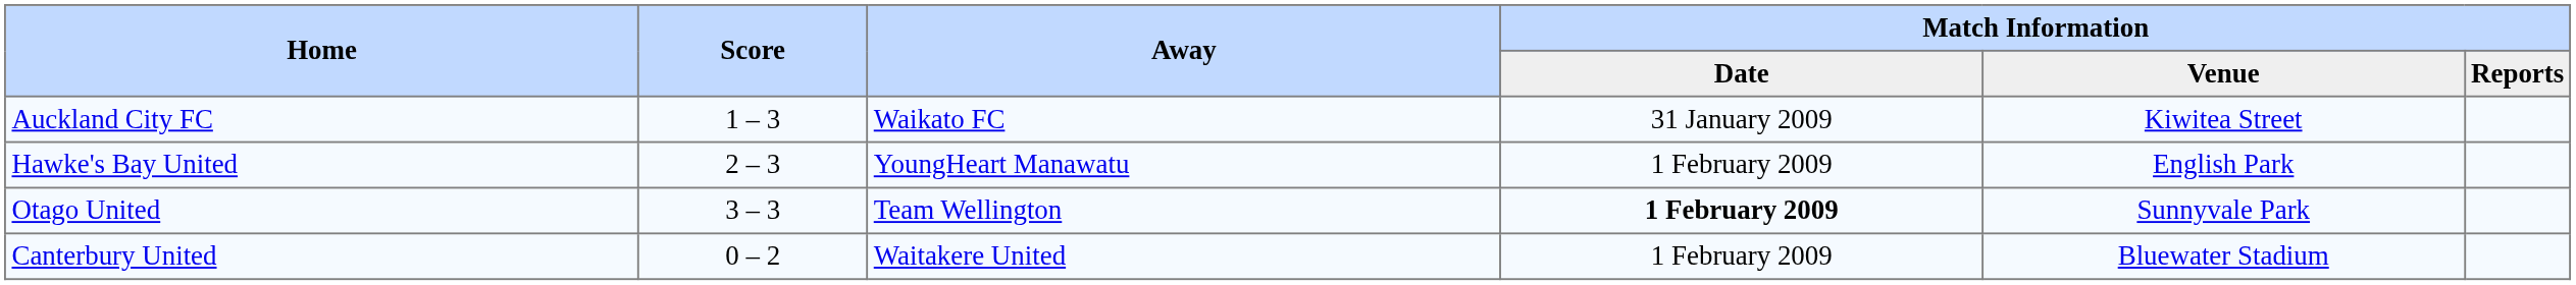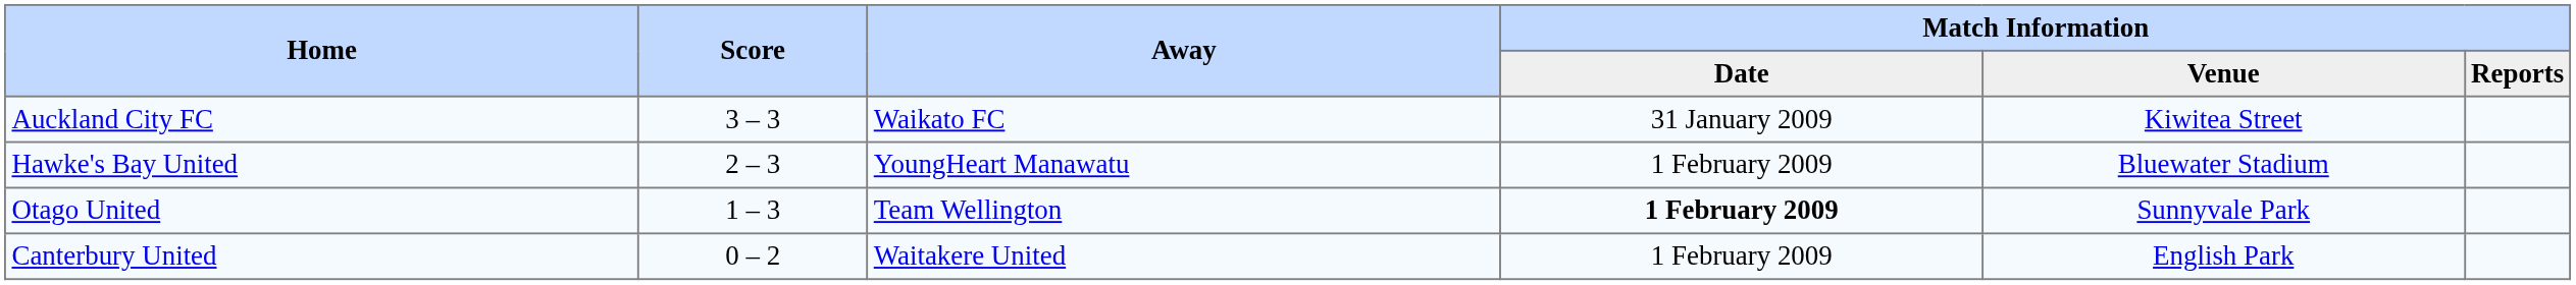 <table border=1 style="border-collapse:collapse; font-size:90%; text-align:center;" cellpadding=3 cellspacing=0 width=85%>
 <tr bgcolor=#C1D9FF>
 <th rowspan=2 width=25%>Home</th>
 <th rowspan=2 width=9%>Score</th>
 <th rowspan=2 width=25%>Away</th>
 <th colspan=9>Match Information</th>
 </tr>
 <tr bgcolor=#EFEFEF>
 <th width=19%>Date</th>
 <th width=19%>Venue</th>
 <th width=10%>Reports</th>
 </tr>
 <tr bgcolor=#F5FAFF>
 <td align=left> <a href='#'>Auckland City FC</a></td>
-<td>1 – 3</td>
+<td>3 – 3</td>
 <td align=left> <a href='#'>Waikato FC</a></td>
 <td>31 January 2009</td>
 <td><a href='#'>Kiwitea Street</a></td>
 <td></td>
 </tr>
 <tr bgcolor=#F5FAFF>
 <td align=left> <a href='#'>Hawke's Bay United</a></td>
 <td>2 – 3</td>
 <td align=left> <a href='#'>YoungHeart Manawatu</a></td>
 <td>1 February 2009</td>
-<td><a href='#'>English Park</a></td>
+<td><a href='#'>Bluewater Stadium</a></td>
 <td></td>
 </tr>
 <tr bgcolor=#F5FAFF>
 <td align=left> <a href='#'>Otago United</a></td>
-<td>3 – 3</td>
+<td>1 – 3</td>
 <td align=left> <a href='#'>Team Wellington</a></td>
 <td><strong>1 February 2009</strong></td>
 <td><a href='#'>Sunnyvale Park</a></td>
 <td></td>
 </tr>
 <tr bgcolor=#F5FAFF>
 <td align=left> <a href='#'>Canterbury United</a></td>
 <td>0 – 2</td>
 <td align=left> <a href='#'>Waitakere United</a></td>
 <td>1 February 2009</td>
-<td><a href='#'>Bluewater Stadium</a></td>
+<td><a href='#'>English Park</a></td>
 <td></td>
 </tr>
 </table>
